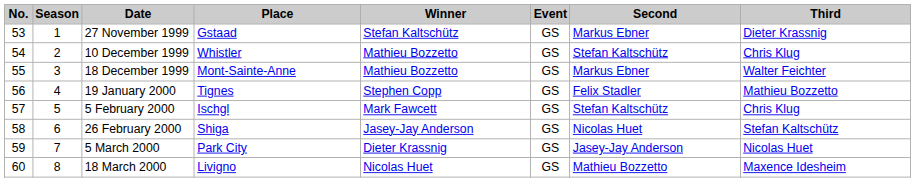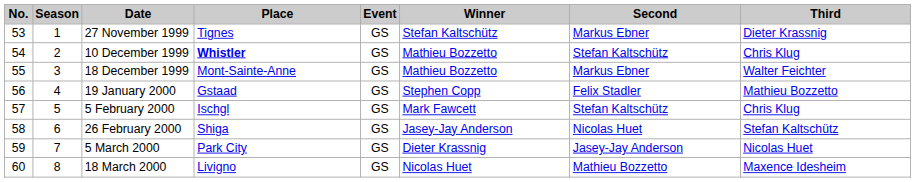 <table class="wikitable plainrowheaders" style="background:#fff; font-size:86%; border:grey solid 1px; border-collapse:collapse;">
 <tr style="background:#ccc; text-align:center;">
 <th scope="col" style="background:#ccc; width:25px;">No.</th>
 <th scope="col" style="background:#ccc; width:30px;">Season</th>
 <th scope="col" style="background:#ccc; width:120px;">Date</th>
 <th scope="col" style="background:#ccc; width:180px;">Place</th>
+<th scope="col" style="background:#ccc; width:15px;">Event</th>
 <th scope="col" style="background:#ccc; width:185px;">Winner</th>
-<th scope="col" style="background:#ccc; width:15px;">Event</th>
 <th scope="col" style="background:#ccc; width:185px;">Second</th>
 <th scope="col" style="background:#ccc; width:185px;">Third</th>
 </tr>
 <tr>
 <td align=center>53</td>
 <td align=center>1</td>
 <td>27 November 1999</td>
-<td> <a href='#'>Gstaad</a></td>
+<td> <a href='#'>Tignes</a></td>
+<td align=center>GS</td>
 <td> <a href='#'>Stefan Kaltschütz</a></td>
-<td align=center>GS</td>
 <td> <a href='#'>Markus Ebner</a></td>
 <td> <a href='#'>Dieter Krassnig</a></td>
 </tr>
 <tr>
 <td align=center>54</td>
 <td align=center>2</td>
 <td>10 December 1999</td>
-<td> <a href='#'>Whistler</a></td>
+<td><strong> <a href='#'>Whistler</a></strong></td>
+<td align=center>GS</td>
 <td> <a href='#'>Mathieu Bozzetto</a></td>
-<td align=center>GS</td>
 <td> <a href='#'>Stefan Kaltschütz</a></td>
 <td> <a href='#'>Chris Klug</a></td>
 </tr>
 <tr>
 <td align=center>55</td>
 <td align=center>3</td>
 <td>18 December 1999</td>
 <td> <a href='#'>Mont-Sainte-Anne</a></td>
+<td align=center>GS</td>
 <td> <a href='#'>Mathieu Bozzetto</a></td>
-<td align=center>GS</td>
 <td> <a href='#'>Markus Ebner</a></td>
 <td> <a href='#'>Walter Feichter</a></td>
 </tr>
 <tr>
 <td align=center>56</td>
 <td align=center>4</td>
 <td>19 January 2000</td>
-<td> <a href='#'>Tignes</a></td>
+<td> <a href='#'>Gstaad</a></td>
+<td align=center>GS</td>
 <td> <a href='#'>Stephen Copp</a></td>
-<td align=center>GS</td>
 <td> <a href='#'>Felix Stadler</a></td>
 <td> <a href='#'>Mathieu Bozzetto</a></td>
 </tr>
 <tr>
 <td align=center>57</td>
 <td align=center>5</td>
 <td>5 February 2000</td>
 <td> <a href='#'>Ischgl</a></td>
+<td align=center>GS</td>
 <td> <a href='#'>Mark Fawcett</a></td>
-<td align=center>GS</td>
 <td> <a href='#'>Stefan Kaltschütz</a></td>
 <td> <a href='#'>Chris Klug</a></td>
 </tr>
 <tr>
 <td align=center>58</td>
 <td align=center>6</td>
 <td>26 February 2000</td>
 <td> <a href='#'>Shiga</a></td>
+<td align=center>GS</td>
 <td> <a href='#'>Jasey-Jay Anderson</a></td>
-<td align=center>GS</td>
 <td> <a href='#'>Nicolas Huet</a></td>
 <td> <a href='#'>Stefan Kaltschütz</a></td>
 </tr>
 <tr>
 <td align=center>59</td>
 <td align=center>7</td>
 <td>5 March 2000</td>
 <td> <a href='#'>Park City</a></td>
+<td align=center>GS</td>
 <td> <a href='#'>Dieter Krassnig</a></td>
-<td align=center>GS</td>
 <td> <a href='#'>Jasey-Jay Anderson</a></td>
 <td> <a href='#'>Nicolas Huet</a></td>
 </tr>
 <tr>
 <td align=center>60</td>
 <td align=center>8</td>
 <td>18 March 2000</td>
 <td> <a href='#'>Livigno</a></td>
+<td align=center>GS</td>
 <td> <a href='#'>Nicolas Huet</a></td>
-<td align=center>GS</td>
 <td> <a href='#'>Mathieu Bozzetto</a></td>
 <td> <a href='#'>Maxence Idesheim</a></td>
 </tr>
 </table>
